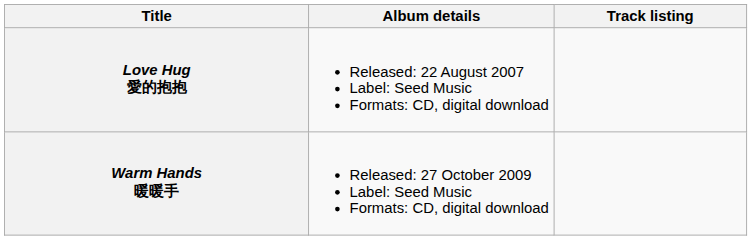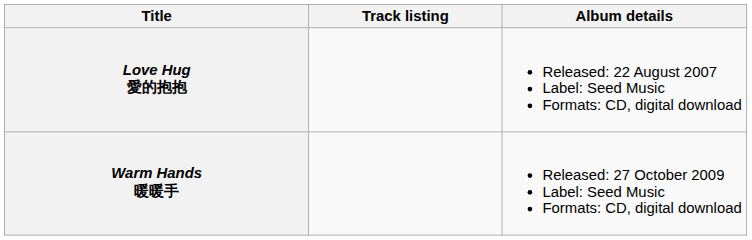 <table class="wikitable plainrowheaders" style="text-align:center;">
 <tr>
 <th style="width:20em;">Title</th>
+<th style="width:200px;">Track listing</th>
 <th style="width:16em;">Album details</th>
-<th style="width:200px;">Track listing</th>
 </tr>
 <tr>
 <th scope="row"><em>Love Hug</em> <br>愛的抱抱</th>
+<td align="center"></td>
 <td align="left"><br><ul><li>Released: 22 August 2007</li><li>Label: Seed Music</li><li>Formats: CD, digital download</li></ul></td>
-<td align="center"></td>
 </tr>
 <tr>
 <th scope="row"><em>Warm Hands</em> <br>暖暖手</th>
+<td align="center"></td>
 <td align="left"><br><ul><li>Released: 27 October 2009</li><li>Label: Seed Music</li><li>Formats: CD, digital download</li></ul></td>
-<td align="center"></td>
 </tr>
 </table>
